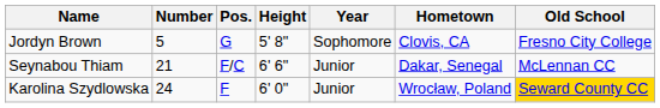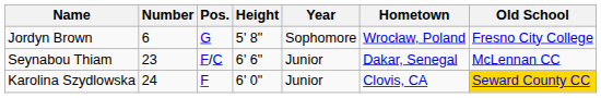 <table class="wikitable sortable" border="1">
 <tr>
 <th>Name</th>
 <th>Number</th>
 <th>Pos.</th>
 <th>Height</th>
 <th>Year</th>
 <th>Hometown</th>
 <th>Old School</th>
 </tr>
 <tr>
 <td>Jordyn Brown</td>
-<td>5</td>
+<td>6</td>
 <td><a href='#'>G</a></td>
 <td>5' 8"</td>
 <td>Sophomore</td>
-<td><a href='#'>Clovis, CA</a></td>
+<td><a href='#'>Wrocław, Poland</a></td>
 <td><a href='#'>Fresno City College</a></td>
 </tr>
 <tr>
 <td>Seynabou Thiam</td>
-<td>21</td>
+<td>23</td>
 <td><a href='#'>F</a>/<a href='#'>C</a></td>
 <td>6' 6"</td>
 <td>Junior</td>
 <td><a href='#'>Dakar, Senegal</a></td>
 <td><a href='#'>McLennan CC</a></td>
 </tr>
 <tr>
 <td>Karolina Szydlowska</td>
 <td>24</td>
 <td><a href='#'>F</a></td>
 <td>6' 0"</td>
 <td>Junior</td>
-<td><a href='#'>Wrocław, Poland</a></td>
+<td><a href='#'>Clovis, CA</a></td>
 <td style="background: gold;"><a href='#'>Seward County CC</a></td>
 </tr>
 </table>
